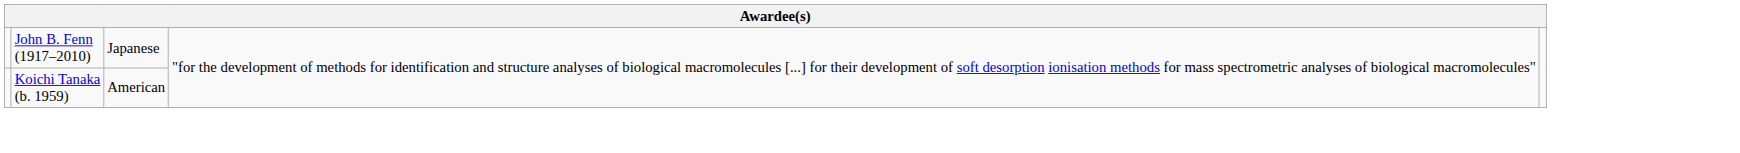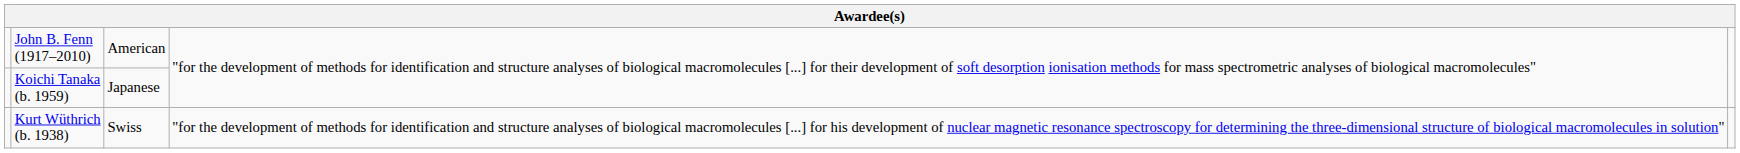 <table class="wikitable">
 <tr>
 <th colspan="5">Awardee(s)</th>
 </tr>
 <tr>
 <td></td>
 <td><a href='#'>John B. Fenn</a><br>(1917–2010)</td>
-<td> Japanese</td>
+<td> American</td>
 <td rowspan="2">"for the development of methods for identification and structure analyses of biological macromolecules [...] for their development of <a href='#'>soft desorption</a> <a href='#'>ionisation methods</a> for mass spectrometric analyses of biological macromolecules"</td>
 <td rowspan="2"></td>
 </tr>
 <tr>
 <td></td>
 <td><a href='#'>Koichi Tanaka</a><br>(b. 1959)</td>
-<td> American</td>
+<td> Japanese</td>
+</tr>
+<tr>
+<td></td>
+<td><a href='#'>Kurt Wüthrich</a><br>(b. 1938)</td>
+<td> Swiss</td>
+<td>"for the development of methods for identification and structure analyses of biological macromolecules [...] for his development of <a href='#'>nuclear magnetic resonance spectroscopy for determining the three-dimensional structure of biological macromolecules in solution</a>"</td>
+<td></td>
 </tr>
 </table>
